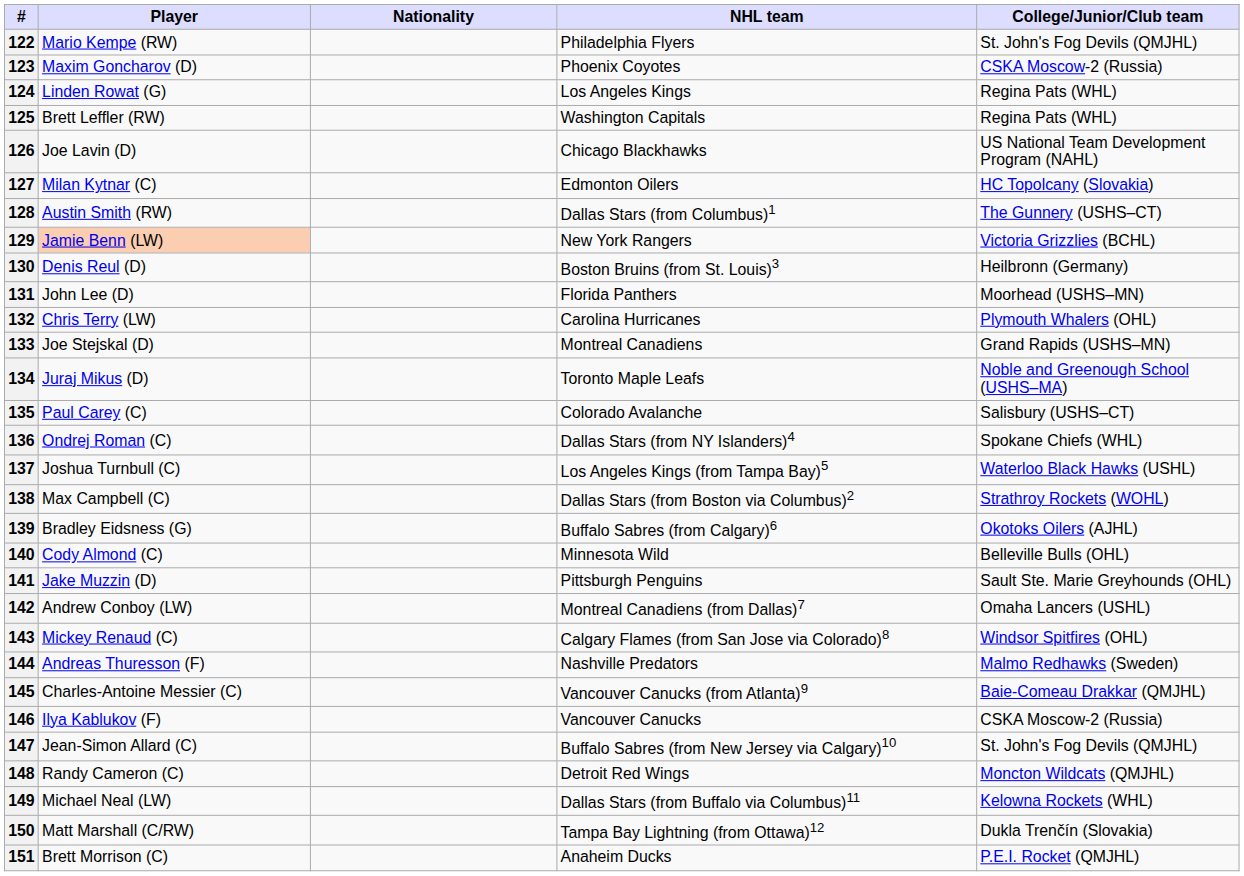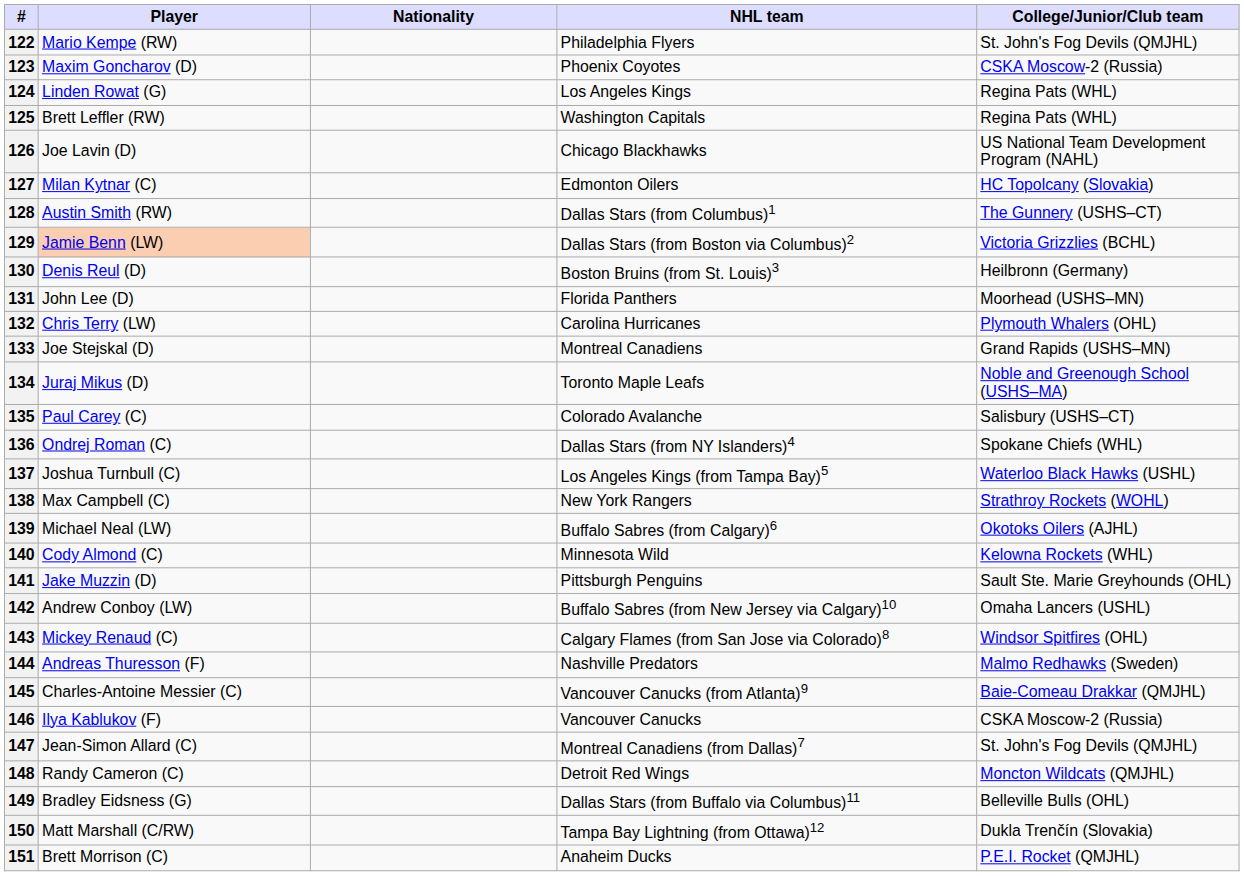 <table class="wikitable">
 <tr>
 <th style="background:#ddf; width:2.75%;">#</th>
 <th style="background:#ddf; width:22.0%;">Player</th>
 <th style="background:#ddf; width:20.0%;">Nationality</th>
 <th style="background:#ddf; width:34.0%;">NHL team</th>
 <th style="background:#ddf; width:100.0%;">College/Junior/Club team</th>
 </tr>
 <tr>
 <th>122</th>
 <td><a href='#'>Mario Kempe</a> (RW)</td>
 <td></td>
 <td>Philadelphia Flyers</td>
 <td>St. John's Fog Devils (QMJHL)</td>
 </tr>
 <tr>
 <th>123</th>
 <td><a href='#'>Maxim Goncharov</a> (D)</td>
 <td></td>
 <td>Phoenix Coyotes</td>
 <td><a href='#'>CSKA Moscow</a>-2 (Russia)</td>
 </tr>
 <tr>
 <th>124</th>
 <td><a href='#'>Linden Rowat</a> (G)</td>
 <td></td>
 <td>Los Angeles Kings</td>
 <td>Regina Pats (WHL)</td>
 </tr>
 <tr>
 <th>125</th>
 <td>Brett Leffler (RW)</td>
 <td></td>
 <td>Washington Capitals</td>
 <td>Regina Pats (WHL)</td>
 </tr>
 <tr>
 <th>126</th>
 <td>Joe Lavin (D)</td>
 <td></td>
 <td>Chicago Blackhawks</td>
 <td>US National Team Development Program (NAHL)</td>
 </tr>
 <tr>
 <th>127</th>
 <td><a href='#'>Milan Kytnar</a> (C)</td>
 <td></td>
 <td>Edmonton Oilers</td>
 <td><a href='#'>HC Topolcany</a> (<a href='#'>Slovakia</a>)</td>
 </tr>
 <tr>
 <th>128</th>
 <td><a href='#'>Austin Smith</a> (RW)</td>
 <td></td>
 <td>Dallas Stars (from Columbus)<sup>1</sup></td>
 <td><a href='#'>The Gunnery</a> (USHS–CT)</td>
 </tr>
 <tr>
 <th>129</th>
 <td bgcolor="#FBCEB1"><a href='#'>Jamie Benn</a> (LW)</td>
 <td></td>
-<td>New York Rangers</td>
+<td>Dallas Stars (from Boston via Columbus)<sup>2</sup></td>
 <td><a href='#'>Victoria Grizzlies</a> (BCHL)</td>
 </tr>
 <tr>
 <th>130</th>
 <td><a href='#'>Denis Reul</a> (D)</td>
 <td></td>
 <td>Boston Bruins (from St. Louis)<sup>3</sup></td>
 <td>Heilbronn (Germany)</td>
 </tr>
 <tr>
 <th>131</th>
 <td>John Lee (D)</td>
 <td></td>
 <td>Florida Panthers</td>
 <td>Moorhead (USHS–MN)</td>
 </tr>
 <tr>
 <th>132</th>
 <td><a href='#'>Chris Terry</a> (LW)</td>
 <td></td>
 <td>Carolina Hurricanes</td>
 <td><a href='#'>Plymouth Whalers</a> (OHL)</td>
 </tr>
 <tr>
 <th>133</th>
 <td>Joe Stejskal (D)</td>
 <td></td>
 <td>Montreal Canadiens</td>
 <td>Grand Rapids (USHS–MN)</td>
 </tr>
 <tr>
 <th>134</th>
 <td><a href='#'>Juraj Mikus</a> (D)</td>
 <td></td>
 <td>Toronto Maple Leafs</td>
 <td><a href='#'>Noble and Greenough School</a> (<a href='#'>USHS–MA</a>)</td>
 </tr>
 <tr>
 <th>135</th>
 <td><a href='#'>Paul Carey</a> (C)</td>
 <td></td>
 <td>Colorado Avalanche</td>
 <td>Salisbury (USHS–CT)</td>
 </tr>
 <tr>
 <th>136</th>
 <td><a href='#'>Ondrej Roman</a> (C)</td>
 <td></td>
 <td>Dallas Stars (from NY Islanders)<sup>4</sup></td>
 <td>Spokane Chiefs (WHL)</td>
 </tr>
 <tr>
 <th>137</th>
 <td>Joshua Turnbull (C)</td>
 <td></td>
 <td>Los Angeles Kings (from Tampa Bay)<sup>5</sup></td>
 <td><a href='#'>Waterloo Black Hawks</a> (USHL)</td>
 </tr>
 <tr>
 <th>138</th>
 <td>Max Campbell (C)</td>
 <td></td>
-<td>Dallas Stars (from Boston via Columbus)<sup>2</sup></td>
+<td>New York Rangers</td>
 <td><a href='#'>Strathroy Rockets</a> (<a href='#'>WOHL</a>)</td>
 </tr>
 <tr>
 <th>139</th>
-<td>Bradley Eidsness (G)</td>
+<td>Michael Neal (LW)</td>
 <td></td>
 <td>Buffalo Sabres (from Calgary)<sup>6</sup></td>
 <td><a href='#'>Okotoks Oilers</a> (AJHL)</td>
 </tr>
 <tr>
 <th>140</th>
 <td><a href='#'>Cody Almond</a> (C)</td>
 <td></td>
 <td>Minnesota Wild</td>
-<td>Belleville Bulls (OHL)</td>
+<td><a href='#'>Kelowna Rockets</a> (WHL)</td>
 </tr>
 <tr>
 <th>141</th>
 <td><a href='#'>Jake Muzzin</a> (D)</td>
 <td></td>
 <td>Pittsburgh Penguins</td>
 <td>Sault Ste. Marie Greyhounds (OHL)</td>
 </tr>
 <tr>
 <th>142</th>
 <td>Andrew Conboy (LW)</td>
 <td></td>
-<td>Montreal Canadiens (from Dallas)<sup>7</sup></td>
+<td>Buffalo Sabres (from New Jersey via Calgary)<sup>10</sup></td>
 <td>Omaha Lancers (USHL)</td>
 </tr>
 <tr>
 <th>143</th>
 <td><a href='#'>Mickey Renaud</a> (C)</td>
 <td></td>
 <td>Calgary Flames (from San Jose via Colorado)<sup>8</sup></td>
 <td><a href='#'>Windsor Spitfires</a> (OHL)</td>
 </tr>
 <tr>
 <th>144</th>
 <td><a href='#'>Andreas Thuresson</a> (F)</td>
 <td></td>
 <td>Nashville Predators</td>
 <td><a href='#'>Malmo Redhawks</a> (Sweden)</td>
 </tr>
 <tr>
 <th>145</th>
 <td>Charles-Antoine Messier (C)</td>
 <td></td>
 <td>Vancouver Canucks (from Atlanta)<sup>9</sup></td>
 <td><a href='#'>Baie-Comeau Drakkar</a> (QMJHL)</td>
 </tr>
 <tr>
 <th>146</th>
 <td><a href='#'>Ilya Kablukov</a> (F)</td>
 <td></td>
 <td>Vancouver Canucks</td>
 <td>CSKA Moscow-2 (Russia)</td>
 </tr>
 <tr>
 <th>147</th>
 <td>Jean-Simon Allard (C)</td>
 <td></td>
-<td>Buffalo Sabres (from New Jersey via Calgary)<sup>10</sup></td>
+<td>Montreal Canadiens (from Dallas)<sup>7</sup></td>
 <td>St. John's Fog Devils (QMJHL)</td>
 </tr>
 <tr>
 <th>148</th>
 <td>Randy Cameron (C)</td>
 <td></td>
 <td>Detroit Red Wings</td>
 <td><a href='#'>Moncton Wildcats</a> (QMJHL)</td>
 </tr>
 <tr>
 <th>149</th>
-<td>Michael Neal (LW)</td>
+<td>Bradley Eidsness (G)</td>
 <td></td>
 <td>Dallas Stars (from Buffalo via Columbus)<sup>11</sup></td>
-<td><a href='#'>Kelowna Rockets</a> (WHL)</td>
+<td>Belleville Bulls (OHL)</td>
 </tr>
 <tr>
 <th>150</th>
 <td>Matt Marshall (C/RW)</td>
 <td></td>
 <td>Tampa Bay Lightning (from Ottawa)<sup>12</sup></td>
 <td>Dukla Trenčín (Slovakia)</td>
 </tr>
 <tr>
 <th>151</th>
 <td>Brett Morrison (C)</td>
 <td></td>
 <td>Anaheim Ducks</td>
 <td><a href='#'>P.E.I. Rocket</a> (QMJHL)</td>
 </tr>
 </table>
